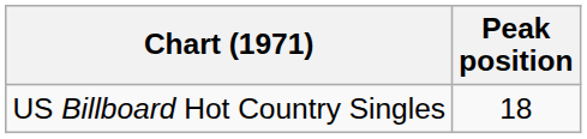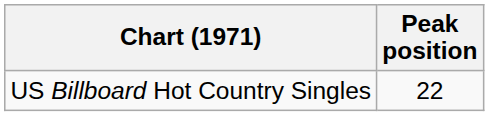 <table class="wikitable">
 <tr>
 <th>Chart (1971)</th>
 <th>Peak<br>position</th>
 </tr>
 <tr>
 <td>US <em>Billboard</em> Hot Country Singles</td>
-<td align="center">18</td>
+<td align="center">22</td>
 </tr>
 </table>
